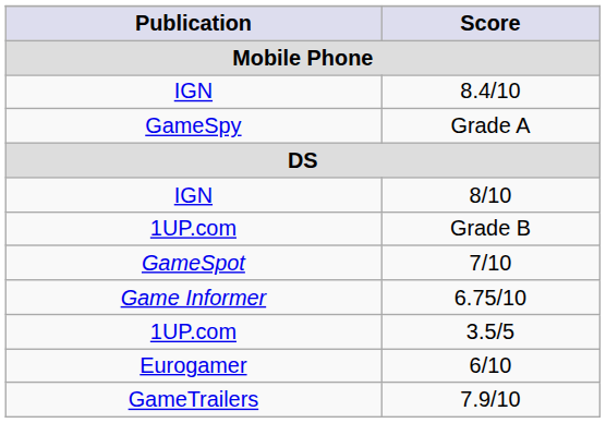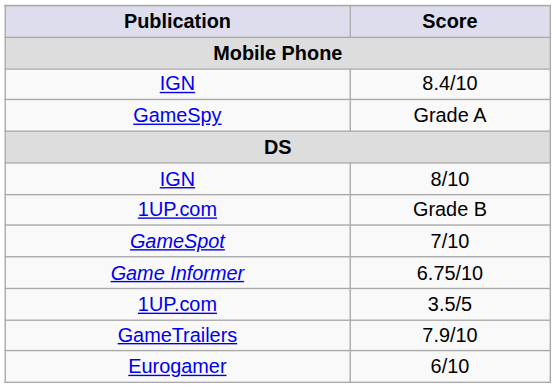 <table class="wikitable" style="font-size:90%; float:right; text-align:center; width:25%; margin: 5px;">
 <tr>
 </tr>
 <tr>
 <th style="background:#ddddee;">Publication</th>
 <th style="background:#ddddee;">Score</th>
 </tr>
 <tr>
 <td colspan="2" style="background:#dddddd;"><strong>Mobile Phone</strong></td>
 </tr>
 <tr>
 <td><a href='#'>IGN</a></td>
 <td>8.4/10</td>
 </tr>
 <tr>
 <td><a href='#'>GameSpy</a></td>
 <td>Grade A</td>
 </tr>
 <tr>
 <td colspan="2" style="background:#dddddd;"><strong>DS</strong></td>
 </tr>
 <tr>
 <td><a href='#'>IGN</a></td>
 <td>8/10</td>
 </tr>
 <tr>
 <td><a href='#'>1UP.com</a></td>
 <td>Grade B</td>
 </tr>
 <tr>
 <td><em><a href='#'>GameSpot</a></em></td>
 <td>7/10</td>
 </tr>
 <tr>
 <td><em><a href='#'>Game Informer</a></em></td>
 <td>6.75/10</td>
 </tr>
 <tr>
 <td><a href='#'>1UP.com</a></td>
 <td>3.5/5</td>
 </tr>
 <tr>
+<td><a href='#'>GameTrailers</a></td>
+<td>7.9/10</td>
+</tr>
+<tr>
 <td><a href='#'>Eurogamer</a></td>
 <td>6/10</td>
 </tr>
-<tr>
-<td><a href='#'>GameTrailers</a></td>
-<td>7.9/10</td>
-</tr>
 </table>
